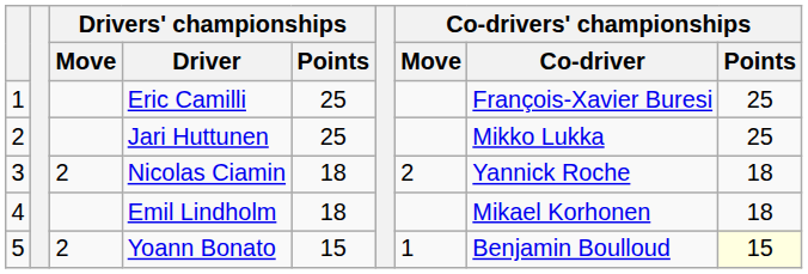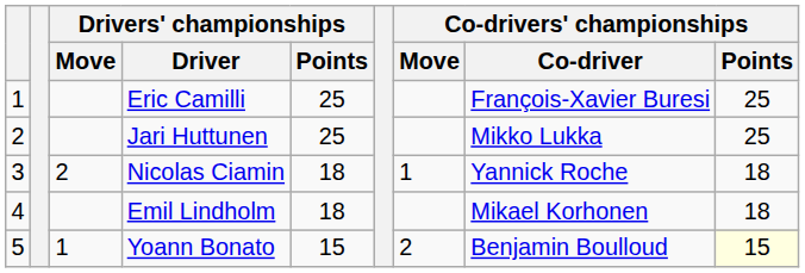 <table class="wikitable" style="font-size:85%;">
 <tr>
 <th rowspan="2"></th>
 <th rowspan="7" style="width:5px;"></th>
 <th colspan="3">Drivers' championships</th>
 <th rowspan="7" style="width:5px;"></th>
 <th colspan="3">Co-drivers' championships</th>
 </tr>
 <tr>
 <th>Move</th>
 <th>Driver</th>
 <th>Points</th>
 <th>Move</th>
 <th>Co-driver</th>
 <th>Points</th>
 </tr>
 <tr>
 <td align="center">1</td>
 <td></td>
 <td><a href='#'>Eric Camilli</a></td>
 <td align="center">25</td>
 <td></td>
 <td nowrap><a href='#'>François-Xavier Buresi</a></td>
 <td align="center">25</td>
 </tr>
 <tr>
 <td align="center">2</td>
 <td></td>
 <td><a href='#'>Jari Huttunen</a></td>
 <td align="center">25</td>
 <td></td>
 <td><a href='#'>Mikko Lukka</a></td>
 <td align="center">25</td>
 </tr>
 <tr>
 <td align="center">3</td>
 <td> 2</td>
 <td nowrap><a href='#'>Nicolas Ciamin</a></td>
 <td align="center">18</td>
-<td> 2</td>
+<td> 1</td>
 <td><a href='#'>Yannick Roche</a></td>
 <td align="center">18</td>
 </tr>
 <tr>
 <td align="center">4</td>
 <td></td>
 <td><a href='#'>Emil Lindholm</a></td>
 <td align="center">18</td>
 <td></td>
 <td><a href='#'>Mikael Korhonen</a></td>
 <td align="center">18</td>
 </tr>
 <tr>
 <td align="center">5</td>
-<td> 2</td>
+<td> 1</td>
 <td><a href='#'>Yoann Bonato</a></td>
 <td align="center">15</td>
-<td> 1</td>
+<td> 2</td>
 <td><a href='#'>Benjamin Boulloud</a></td>
 <td align="center" style="background: lightyellow;">15</td>
 </tr>
 </table>
